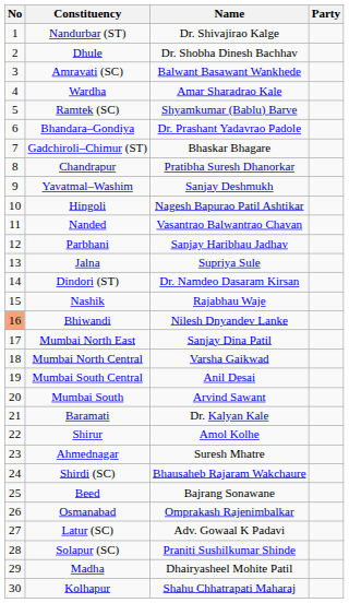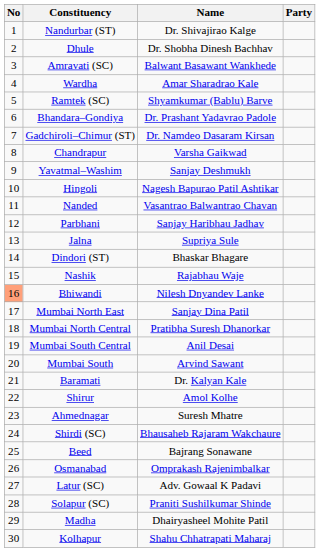 <table class="wikitable sortable" style="text-align: center;">
 <tr>
 <th>No</th>
 <th>Constituency</th>
 <th>Name</th>
 <th colspan="2">Party</th>
 </tr>
 <tr>
 <td>1</td>
 <td><a href='#'>Nandurbar</a> (ST)</td>
 <td>Dr. Shivajirao Kalge</td>
 <td></td>
 </tr>
 <tr>
 <td>2</td>
 <td><a href='#'>Dhule</a></td>
 <td>Dr. Shobha Dinesh Bachhav</td>
 <td></td>
 </tr>
 <tr>
 <td>3</td>
 <td><a href='#'>Amravati</a> (SC)</td>
 <td><a href='#'>Balwant Basawant Wankhede</a></td>
 <td></td>
 </tr>
 <tr>
 <td>4</td>
 <td><a href='#'>Wardha</a></td>
 <td><a href='#'>Amar Sharadrao Kale</a></td>
 <td></td>
 </tr>
 <tr>
 <td>5</td>
 <td><a href='#'>Ramtek</a> (SC)</td>
 <td><a href='#'>Shyamkumar (Bablu) Barve</a></td>
 <td></td>
 </tr>
 <tr>
 <td>6</td>
 <td><a href='#'>Bhandara–Gondiya</a></td>
 <td><a href='#'>Dr. Prashant Yadavrao Padole</a></td>
 <td></td>
 </tr>
 <tr>
 <td>7</td>
 <td><a href='#'>Gadchiroli–Chimur</a> (ST)</td>
-<td>Bhaskar Bhagare</td>
+<td><a href='#'>Dr. Namdeo Dasaram Kirsan</a></td>
 <td></td>
 </tr>
 <tr>
 <td>8</td>
 <td><a href='#'>Chandrapur</a></td>
-<td><a href='#'>Pratibha Suresh Dhanorkar</a></td>
+<td><a href='#'>Varsha Gaikwad</a></td>
 <td></td>
 </tr>
 <tr>
 <td>9</td>
 <td><a href='#'>Yavatmal–Washim</a></td>
 <td><a href='#'>Sanjay Deshmukh</a></td>
 <td></td>
 </tr>
 <tr>
 <td>10</td>
 <td><a href='#'>Hingoli</a></td>
 <td><a href='#'>Nagesh Bapurao Patil Ashtikar</a></td>
 <td></td>
 </tr>
 <tr>
 <td>11</td>
 <td><a href='#'>Nanded</a></td>
 <td><a href='#'>Vasantrao Balwantrao Chavan</a></td>
 <td></td>
 </tr>
 <tr>
 <td>12</td>
 <td><a href='#'>Parbhani</a></td>
 <td><a href='#'>Sanjay Haribhau Jadhav</a></td>
 <td></td>
 </tr>
 <tr>
 <td>13</td>
 <td><a href='#'>Jalna</a></td>
 <td><a href='#'>Supriya Sule</a></td>
 <td></td>
 </tr>
 <tr>
 <td>14</td>
 <td><a href='#'>Dindori</a> (ST)</td>
-<td><a href='#'>Dr. Namdeo Dasaram Kirsan</a></td>
+<td>Bhaskar Bhagare</td>
 <td></td>
 </tr>
 <tr>
 <td>15</td>
 <td><a href='#'>Nashik</a></td>
 <td><a href='#'>Rajabhau Waje</a></td>
 <td></td>
 </tr>
 <tr>
 <td style="background: lightsalmon;">16</td>
 <td><a href='#'>Bhiwandi</a></td>
 <td><a href='#'>Nilesh Dnyandev Lanke</a></td>
 <td></td>
 </tr>
 <tr>
 <td>17</td>
 <td><a href='#'>Mumbai North East</a></td>
 <td><a href='#'>Sanjay Dina Patil</a></td>
 <td></td>
 </tr>
 <tr>
 <td>18</td>
 <td><a href='#'>Mumbai North Central</a></td>
-<td><a href='#'>Varsha Gaikwad</a></td>
+<td><a href='#'>Pratibha Suresh Dhanorkar</a></td>
 <td></td>
 </tr>
 <tr>
 <td>19</td>
 <td><a href='#'>Mumbai South Central</a></td>
 <td><a href='#'>Anil Desai</a></td>
 <td></td>
 </tr>
 <tr>
 <td>20</td>
 <td><a href='#'>Mumbai South</a></td>
 <td><a href='#'>Arvind Sawant</a></td>
 <td></td>
 </tr>
 <tr>
 <td>21</td>
 <td><a href='#'>Baramati</a></td>
 <td>Dr. <a href='#'>Kalyan Kale</a></td>
 <td></td>
 </tr>
 <tr>
 <td>22</td>
 <td><a href='#'>Shirur</a></td>
 <td><a href='#'>Amol Kolhe</a></td>
 <td></td>
 </tr>
 <tr>
 <td>23</td>
 <td><a href='#'>Ahmednagar</a></td>
 <td>Suresh Mhatre</td>
 <td></td>
 </tr>
 <tr>
 <td>24</td>
 <td><a href='#'>Shirdi</a> (SC)</td>
 <td><a href='#'>Bhausaheb Rajaram Wakchaure</a></td>
 <td></td>
 </tr>
 <tr>
 <td>25</td>
 <td><a href='#'>Beed</a></td>
 <td>Bajrang Sonawane</td>
 <td></td>
 </tr>
 <tr>
 <td>26</td>
 <td><a href='#'>Osmanabad</a></td>
 <td><a href='#'>Omprakash Rajenimbalkar</a></td>
 <td></td>
 </tr>
 <tr>
 <td>27</td>
 <td><a href='#'>Latur</a> (SC)</td>
 <td>Adv. Gowaal K Padavi</td>
 <td></td>
 </tr>
 <tr>
 <td>28</td>
 <td><a href='#'>Solapur</a> (SC)</td>
 <td><a href='#'>Praniti Sushilkumar Shinde</a></td>
 <td></td>
 </tr>
 <tr>
 <td>29</td>
 <td><a href='#'>Madha</a></td>
 <td>Dhairyasheel Mohite Patil</td>
 <td></td>
 </tr>
 <tr>
 <td>30</td>
 <td><a href='#'>Kolhapur</a></td>
 <td><a href='#'>Shahu Chhatrapati Maharaj</a></td>
 <td></td>
 </tr>
 </table>
